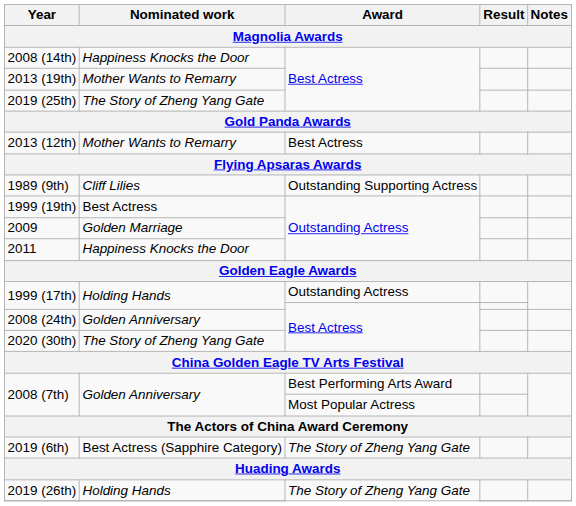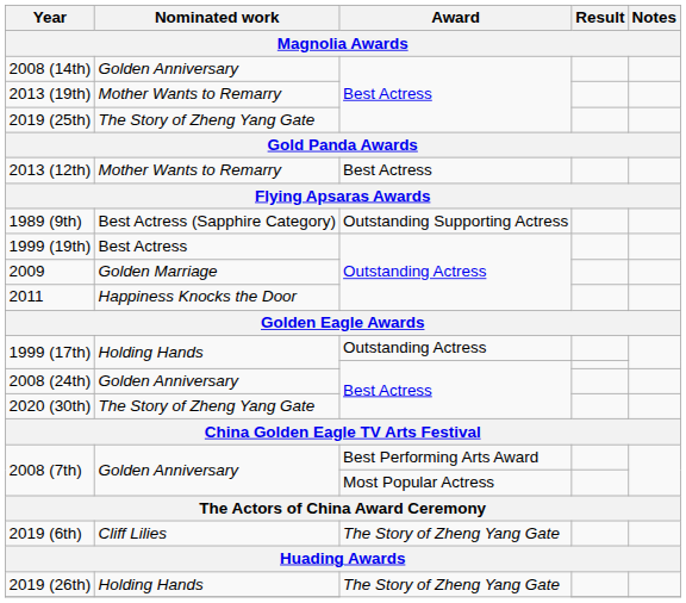 <table class="wikitable">
 <tr>
 <th>Year</th>
 <th>Nominated work</th>
 <th>Award</th>
 <th>Result</th>
 <th>Notes</th>
 </tr>
 <tr>
 <th colspan="5"><a href='#'>Magnolia Awards</a></th>
 </tr>
 <tr>
 <td>2008 (14th)</td>
-<td><em>Happiness Knocks the Door</em></td>
+<td><em>Golden Anniversary</em></td>
 <td rowspan=3><a href='#'>Best Actress</a></td>
 <td></td>
 <td></td>
 </tr>
 <tr>
 <td>2013 (19th)</td>
 <td><em>Mother Wants to Remarry</em></td>
 <td></td>
 <td></td>
 </tr>
 <tr>
 <td>2019 (25th)</td>
 <td><em>The Story of Zheng Yang Gate</em></td>
 <td></td>
 <td></td>
 </tr>
 <tr>
 <th colspan="5"><a href='#'>Gold Panda Awards</a></th>
 </tr>
 <tr>
 <td>2013 (12th)</td>
 <td><em>Mother Wants to Remarry</em></td>
 <td>Best Actress</td>
 <td></td>
 <td></td>
 </tr>
 <tr>
 <th colspan="5"><a href='#'>Flying Apsaras Awards</a></th>
 </tr>
 <tr>
 <td>1989 (9th)</td>
-<td><em>Cliff Lilies</em></td>
+<td>Best Actress (Sapphire Category)</td>
 <td>Outstanding Supporting Actress</td>
 <td></td>
 <td></td>
 </tr>
 <tr>
 <td>1999 (19th)</td>
 <td>Best Actress</td>
 <td rowspan=3><a href='#'>Outstanding Actress</a></td>
 <td></td>
 <td></td>
 </tr>
 <tr>
 <td>2009</td>
 <td><em>Golden Marriage</em></td>
 <td></td>
 <td></td>
 </tr>
 <tr>
 <td>2011</td>
 <td><em>Happiness Knocks the Door</em></td>
 <td></td>
 <td></td>
 </tr>
 <tr>
 <th colspan="5"><a href='#'>Golden Eagle Awards</a></th>
 </tr>
 <tr>
 <td rowspan=2>1999 (17th)</td>
 <td rowspan=2><em>Holding Hands</em></td>
 <td>Outstanding Actress</td>
 <td></td>
 <td rowspan=2></td>
 </tr>
 <tr>
 <td rowspan=3><a href='#'>Best Actress</a></td>
 <td></td>
 </tr>
 <tr>
 <td>2008 (24th)</td>
 <td><em>Golden Anniversary</em></td>
 <td></td>
 <td></td>
 </tr>
 <tr>
 <td>2020 (30th)</td>
 <td><em>The Story of Zheng Yang Gate</em></td>
 <td></td>
 <td></td>
 </tr>
 <tr>
 <th colspan="5"><a href='#'>China Golden Eagle TV Arts Festival</a></th>
 </tr>
 <tr>
 <td rowspan=2>2008 (7th)</td>
 <td rowspan=2><em>Golden Anniversary</em></td>
 <td>Best Performing Arts Award</td>
 <td></td>
 <td rowspan=2></td>
 </tr>
 <tr>
 <td>Most Popular Actress</td>
 <td></td>
 </tr>
 <tr>
 <th colspan="5">The Actors of China Award Ceremony</th>
 </tr>
 <tr>
 <td>2019 (6th)</td>
-<td>Best Actress (Sapphire Category)</td>
+<td><em>Cliff Lilies</em></td>
 <td><em>The Story of Zheng Yang Gate</em></td>
 <td></td>
 <td></td>
 </tr>
 <tr>
 <th colspan="5"><a href='#'>Huading Awards</a></th>
 </tr>
 <tr>
 <td>2019 (26th)</td>
 <td><em>Holding Hands</em></td>
 <td rowspan=2><em>The Story of Zheng Yang Gate</em></td>
 <td></td>
 <td></td>
 </tr>
 <tr>
 </tr>
 </table>
